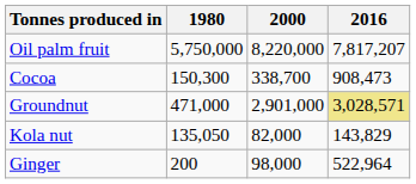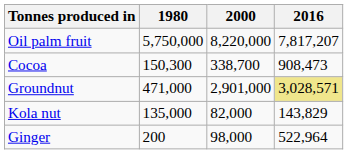 <table class="wikitable">
 <tr>
 <th>Tonnes produced in</th>
 <th>1980</th>
 <th>2000</th>
 <th>2016</th>
 </tr>
 <tr>
 <td><a href='#'>Oil palm fruit</a></td>
 <td>5,750,000</td>
 <td>8,220,000</td>
 <td>7,817,207</td>
 </tr>
 <tr>
 <td><a href='#'>Cocoa</a></td>
 <td>150,300</td>
 <td>338,700</td>
 <td>908,473</td>
 </tr>
 <tr>
 <td><a href='#'>Groundnut</a></td>
 <td>471,000</td>
 <td>2,901,000</td>
 <td style="background: khaki;">3,028,571</td>
 </tr>
 <tr>
 <td><a href='#'>Kola nut</a></td>
-<td>135,050</td>
+<td>135,000</td>
 <td>82,000</td>
 <td>143,829</td>
 </tr>
 <tr>
 <td><a href='#'>Ginger</a></td>
 <td>200</td>
 <td>98,000</td>
 <td>522,964</td>
 </tr>
 </table>
